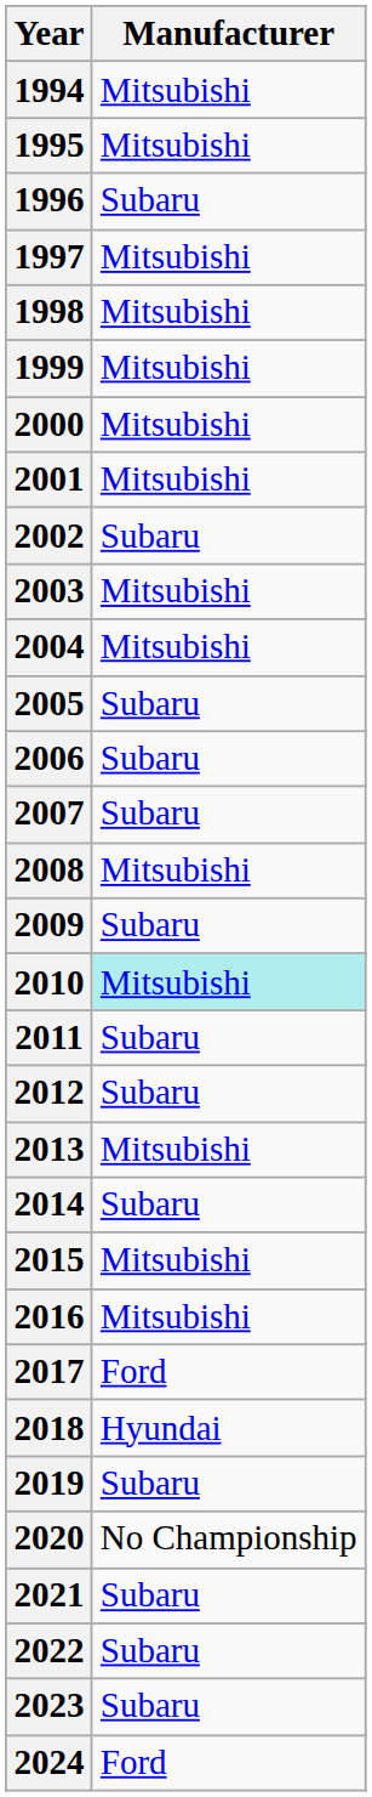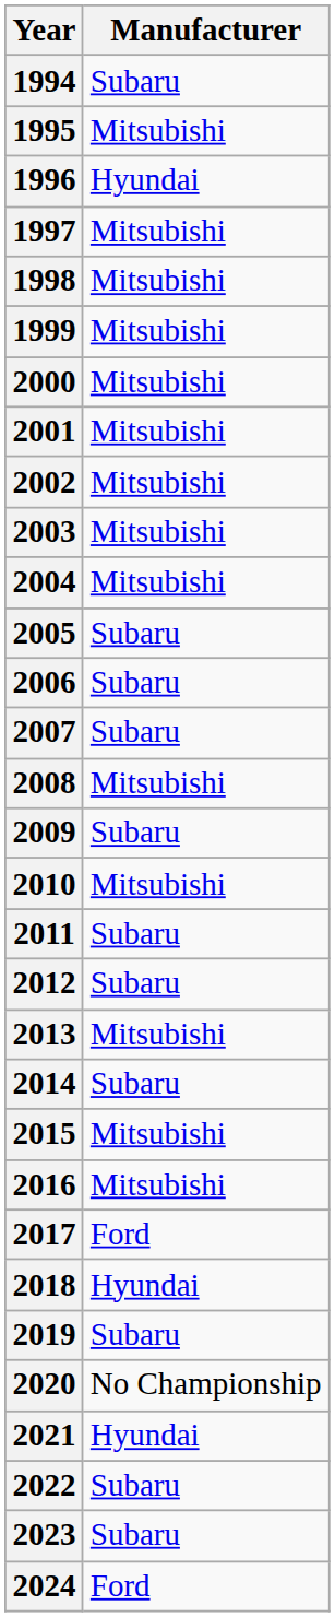 <table class="wikitable">
 <tr>
 <th>Year</th>
 <th>Manufacturer</th>
 </tr>
 <tr>
 <th>1994</th>
-<td> <a href='#'>Mitsubishi</a></td>
+<td> <a href='#'>Subaru</a></td>
 </tr>
 <tr>
 <th>1995</th>
 <td> <a href='#'>Mitsubishi</a></td>
 </tr>
 <tr>
 <th>1996</th>
-<td> <a href='#'>Subaru</a></td>
+<td> <a href='#'>Hyundai</a></td>
 </tr>
 <tr>
 <th>1997</th>
 <td> <a href='#'>Mitsubishi</a></td>
 </tr>
 <tr>
 <th>1998</th>
 <td> <a href='#'>Mitsubishi</a></td>
 </tr>
 <tr>
 <th>1999</th>
 <td> <a href='#'>Mitsubishi</a></td>
 </tr>
 <tr>
 <th>2000</th>
 <td> <a href='#'>Mitsubishi</a></td>
 </tr>
 <tr>
 <th>2001</th>
 <td> <a href='#'>Mitsubishi</a></td>
 </tr>
 <tr>
 <th>2002</th>
-<td> <a href='#'>Subaru</a></td>
+<td> <a href='#'>Mitsubishi</a></td>
 </tr>
 <tr>
 <th>2003</th>
 <td> <a href='#'>Mitsubishi</a></td>
 </tr>
 <tr>
 <th>2004</th>
 <td> <a href='#'>Mitsubishi</a></td>
 </tr>
 <tr>
 <th>2005</th>
 <td> <a href='#'>Subaru</a></td>
 </tr>
 <tr>
 <th>2006</th>
 <td> <a href='#'>Subaru</a></td>
 </tr>
 <tr>
 <th>2007</th>
 <td> <a href='#'>Subaru</a></td>
 </tr>
 <tr>
 <th>2008</th>
 <td> <a href='#'>Mitsubishi</a></td>
 </tr>
 <tr>
 <th>2009</th>
 <td> <a href='#'>Subaru</a></td>
 </tr>
 <tr>
 <th>2010</th>
-<td style="background: paleturquoise;"> <a href='#'>Mitsubishi</a></td>
+<td> <a href='#'>Mitsubishi</a></td>
 </tr>
 <tr>
 <th>2011</th>
 <td> <a href='#'>Subaru</a></td>
 </tr>
 <tr>
 <th>2012</th>
 <td> <a href='#'>Subaru</a></td>
 </tr>
 <tr>
 <th>2013</th>
 <td> <a href='#'>Mitsubishi</a></td>
 </tr>
 <tr>
 <th>2014</th>
 <td> <a href='#'>Subaru</a></td>
 </tr>
 <tr>
 <th>2015</th>
 <td> <a href='#'>Mitsubishi</a></td>
 </tr>
 <tr>
 <th>2016</th>
 <td> <a href='#'>Mitsubishi</a></td>
 </tr>
 <tr>
 <th>2017</th>
 <td> <a href='#'>Ford</a></td>
 </tr>
 <tr>
 <th>2018</th>
 <td> <a href='#'>Hyundai</a></td>
 </tr>
 <tr>
 <th>2019</th>
 <td> <a href='#'>Subaru</a></td>
 </tr>
 <tr>
 <th>2020</th>
 <td>No Championship</td>
 </tr>
 <tr>
 <th>2021</th>
-<td> <a href='#'>Subaru</a></td>
+<td> <a href='#'>Hyundai</a></td>
 </tr>
 <tr>
 <th>2022</th>
 <td> <a href='#'>Subaru</a></td>
 </tr>
 <tr>
 <th>2023</th>
 <td> <a href='#'>Subaru</a></td>
 </tr>
 <tr>
 <th>2024</th>
 <td> <a href='#'>Ford</a></td>
 </tr>
 </table>
